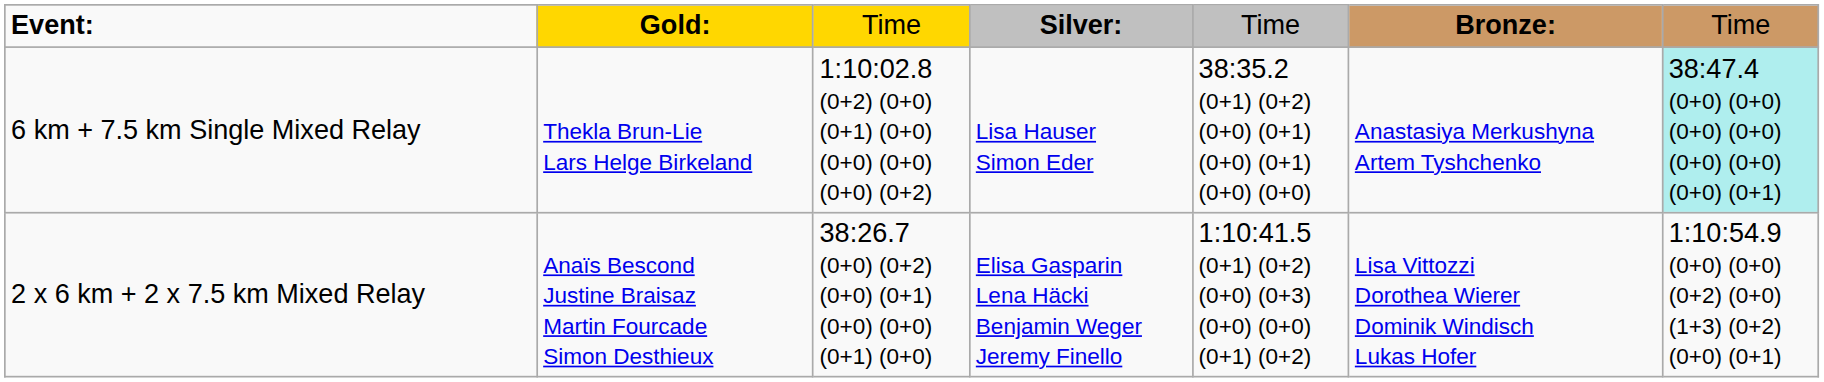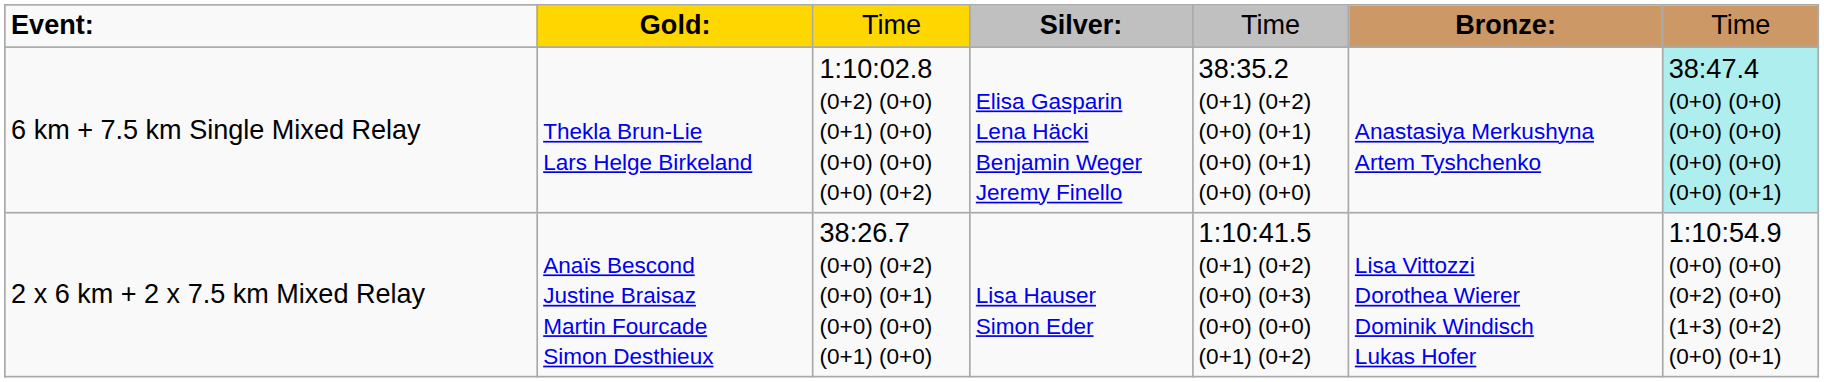 <table class="wikitable" border="1" style="width:85%;">
 <tr>
 <td><strong>Event:</strong></td>
 <td style="text-align:center;background-color:gold;"><strong>Gold:</strong></td>
 <td style="text-align:center;background-color:gold;">Time</td>
 <td style="text-align:center;background-color:silver;"><strong>Silver:</strong></td>
 <td style="text-align:center;background-color:silver;">Time</td>
 <td style="text-align:center;background-color:#CC9966;"><strong>Bronze:</strong></td>
 <td style="text-align:center;background-color:#CC9966;">Time</td>
 </tr>
 <tr>
 <td>6 km + 7.5 km Single Mixed Relay</td>
 <td><strong></strong><br><small><a href='#'>Thekla Brun-Lie</a><br><a href='#'>Lars Helge Birkeland</a></small></td>
 <td>1:10:02.8<br><small>(0+2) (0+0)<br>(0+1) (0+0)<br>(0+0) (0+0)<br>(0+0) (0+2)</small></td>
-<td><br><small><a href='#'>Lisa Hauser</a><br><a href='#'>Simon Eder</a></small></td>
+<td><br><small><a href='#'>Elisa Gasparin</a><br><a href='#'>Lena Häcki</a><br><a href='#'>Benjamin Weger</a><br><a href='#'>Jeremy Finello</a></small></td>
 <td>38:35.2<br><small>(0+1) (0+2)<br>(0+0) (0+1)<br>(0+0) (0+1)<br>(0+0) (0+0)</small></td>
 <td><br><small><a href='#'>Anastasiya Merkushyna</a><br><a href='#'>Artem Tyshchenko</a></small></td>
 <td style="background: paleturquoise;">38:47.4<br><small>(0+0) (0+0)<br>(0+0) (0+0)<br>(0+0) (0+0)<br>(0+0) (0+1)</small></td>
 </tr>
 <tr>
 <td>2 x 6 km + 2 x 7.5 km Mixed Relay</td>
 <td><strong></strong><br><small><a href='#'>Anaïs Bescond</a><br><a href='#'>Justine Braisaz</a><br><a href='#'>Martin Fourcade</a><br><a href='#'>Simon Desthieux</a></small></td>
 <td>38:26.7<br><small>(0+0) (0+2)<br>(0+0) (0+1)<br>(0+0) (0+0)<br>(0+1) (0+0)</small></td>
-<td><br><small><a href='#'>Elisa Gasparin</a><br><a href='#'>Lena Häcki</a><br><a href='#'>Benjamin Weger</a><br><a href='#'>Jeremy Finello</a></small></td>
+<td><br><small><a href='#'>Lisa Hauser</a><br><a href='#'>Simon Eder</a></small></td>
 <td>1:10:41.5<br><small>(0+1) (0+2)<br>(0+0) (0+3)<br>(0+0) (0+0)<br>(0+1) (0+2)</small></td>
 <td><br><small><a href='#'>Lisa Vittozzi</a><br><a href='#'>Dorothea Wierer</a><br><a href='#'>Dominik Windisch</a><br><a href='#'>Lukas Hofer</a></small></td>
 <td>1:10:54.9<br><small>(0+0) (0+0)<br>(0+2) (0+0)<br>(1+3) (0+2)<br>(0+0) (0+1)</small></td>
 </tr>
 </table>
